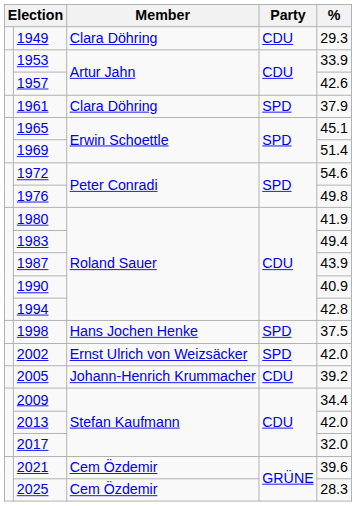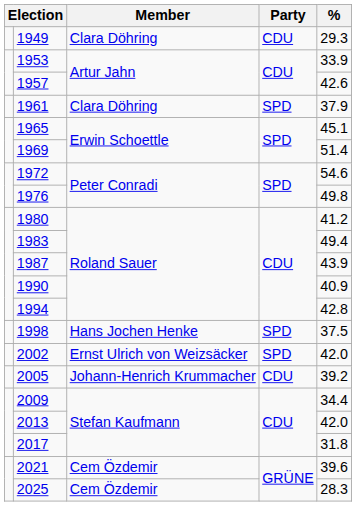 <table class=wikitable>
 <tr>
 <th colspan=2>Election</th>
 <th>Member</th>
 <th>Party</th>
 <th>%</th>
 </tr>
 <tr>
 <td bgcolor=></td>
 <td><a href='#'>1949</a></td>
 <td><a href='#'>Clara Döhring</a></td>
 <td><a href='#'>CDU</a></td>
 <td align=right>29.3</td>
 </tr>
 <tr>
 <td rowspan=2 bgcolor=></td>
 <td><a href='#'>1953</a></td>
 <td rowspan=2><a href='#'>Artur Jahn</a></td>
 <td rowspan=2><a href='#'>CDU</a></td>
 <td align=right>33.9</td>
 </tr>
 <tr>
 <td><a href='#'>1957</a></td>
 <td align=right>42.6</td>
 </tr>
 <tr>
 <td bgcolor=></td>
 <td><a href='#'>1961</a></td>
 <td><a href='#'>Clara Döhring</a></td>
 <td><a href='#'>SPD</a></td>
 <td align=right>37.9</td>
 </tr>
 <tr>
 <td rowspan=2 bgcolor=></td>
 <td><a href='#'>1965</a></td>
 <td rowspan=2><a href='#'>Erwin Schoettle</a></td>
 <td rowspan=2><a href='#'>SPD</a></td>
 <td align=right>45.1</td>
 </tr>
 <tr>
 <td><a href='#'>1969</a></td>
 <td align=right>51.4</td>
 </tr>
 <tr>
 <td rowspan=2 bgcolor=></td>
 <td><a href='#'>1972</a></td>
 <td rowspan=2><a href='#'>Peter Conradi</a></td>
 <td rowspan=2><a href='#'>SPD</a></td>
 <td align=right>54.6</td>
 </tr>
 <tr>
 <td><a href='#'>1976</a></td>
 <td align=right>49.8</td>
 </tr>
 <tr>
 <td rowspan=5 bgcolor=></td>
 <td><a href='#'>1980</a></td>
 <td rowspan=5><a href='#'>Roland Sauer</a></td>
 <td rowspan=5><a href='#'>CDU</a></td>
-<td align=right>41.9</td>
+<td align=right>41.2</td>
 </tr>
 <tr>
 <td><a href='#'>1983</a></td>
 <td align=right>49.4</td>
 </tr>
 <tr>
 <td><a href='#'>1987</a></td>
 <td align=right>43.9</td>
 </tr>
 <tr>
 <td><a href='#'>1990</a></td>
 <td align=right>40.9</td>
 </tr>
 <tr>
 <td><a href='#'>1994</a></td>
 <td align=right>42.8</td>
 </tr>
 <tr>
 <td bgcolor=></td>
 <td><a href='#'>1998</a></td>
 <td><a href='#'>Hans Jochen Henke</a></td>
 <td><a href='#'>SPD</a></td>
 <td align=right>37.5</td>
 </tr>
 <tr>
 <td bgcolor=></td>
 <td><a href='#'>2002</a></td>
 <td><a href='#'>Ernst Ulrich von Weizsäcker</a></td>
 <td><a href='#'>SPD</a></td>
 <td align=right>42.0</td>
 </tr>
 <tr>
 <td bgcolor=></td>
 <td><a href='#'>2005</a></td>
 <td><a href='#'>Johann-Henrich Krummacher</a></td>
 <td><a href='#'>CDU</a></td>
 <td align=right>39.2</td>
 </tr>
 <tr>
 <td rowspan=3 bgcolor=></td>
 <td><a href='#'>2009</a></td>
 <td rowspan=3><a href='#'>Stefan Kaufmann</a></td>
 <td rowspan=3><a href='#'>CDU</a></td>
 <td align=right>34.4</td>
 </tr>
 <tr>
 <td><a href='#'>2013</a></td>
 <td align=right>42.0</td>
 </tr>
 <tr>
 <td><a href='#'>2017</a></td>
-<td align=right>32.0</td>
+<td align=right>31.8</td>
 </tr>
 <tr>
 <td rowspan=2 bgcolor=></td>
 <td><a href='#'>2021</a></td>
 <td><a href='#'>Cem Özdemir</a></td>
 <td rowspan=2><a href='#'>GRÜNE</a></td>
 <td align=right>39.6</td>
 </tr>
 <tr>
 <td><a href='#'>2025</a></td>
 <td><a href='#'>Cem Özdemir</a></td>
 <td align=right>28.3</td>
 </tr>
 </table>
